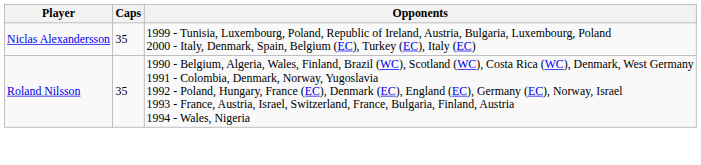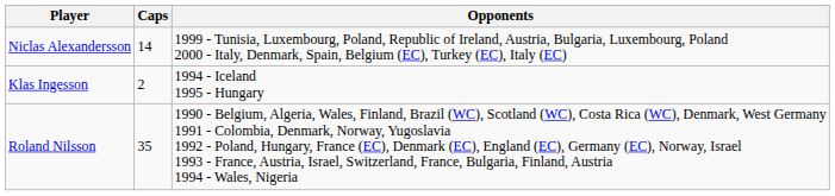 <table class="wikitable">
 <tr>
 <th>Player</th>
 <th>Caps</th>
 <th>Opponents</th>
 </tr>
 <tr>
 <td><a href='#'>Niclas Alexandersson</a></td>
-<td>35</td>
+<td>14</td>
 <td>1999 - Tunisia, Luxembourg, Poland, Republic of Ireland, Austria, Bulgaria, Luxembourg, Poland<br>2000 - Italy, Denmark, Spain, Belgium (<a href='#'>EC</a>), Turkey (<a href='#'>EC</a>), Italy (<a href='#'>EC</a>)</td>
+</tr>
+<tr>
+<td><a href='#'>Klas Ingesson</a></td>
+<td>2</td>
+<td>1994 - Iceland<br>1995 - Hungary</td>
 </tr>
 <tr>
 <td><a href='#'>Roland Nilsson</a></td>
 <td>35</td>
 <td>1990 - Belgium, Algeria, Wales, Finland, Brazil (<a href='#'>WC</a>), Scotland (<a href='#'>WC</a>), Costa Rica (<a href='#'>WC</a>), Denmark, West Germany<br>1991 - Colombia, Denmark, Norway, Yugoslavia<br>1992 - Poland, Hungary, France (<a href='#'>EC</a>), Denmark (<a href='#'>EC</a>), England (<a href='#'>EC</a>), Germany (<a href='#'>EC</a>), Norway, Israel<br>1993 - France, Austria, Israel, Switzerland, France, Bulgaria, Finland, Austria<br>1994 - Wales, Nigeria</td>
 </tr>
 </table>
